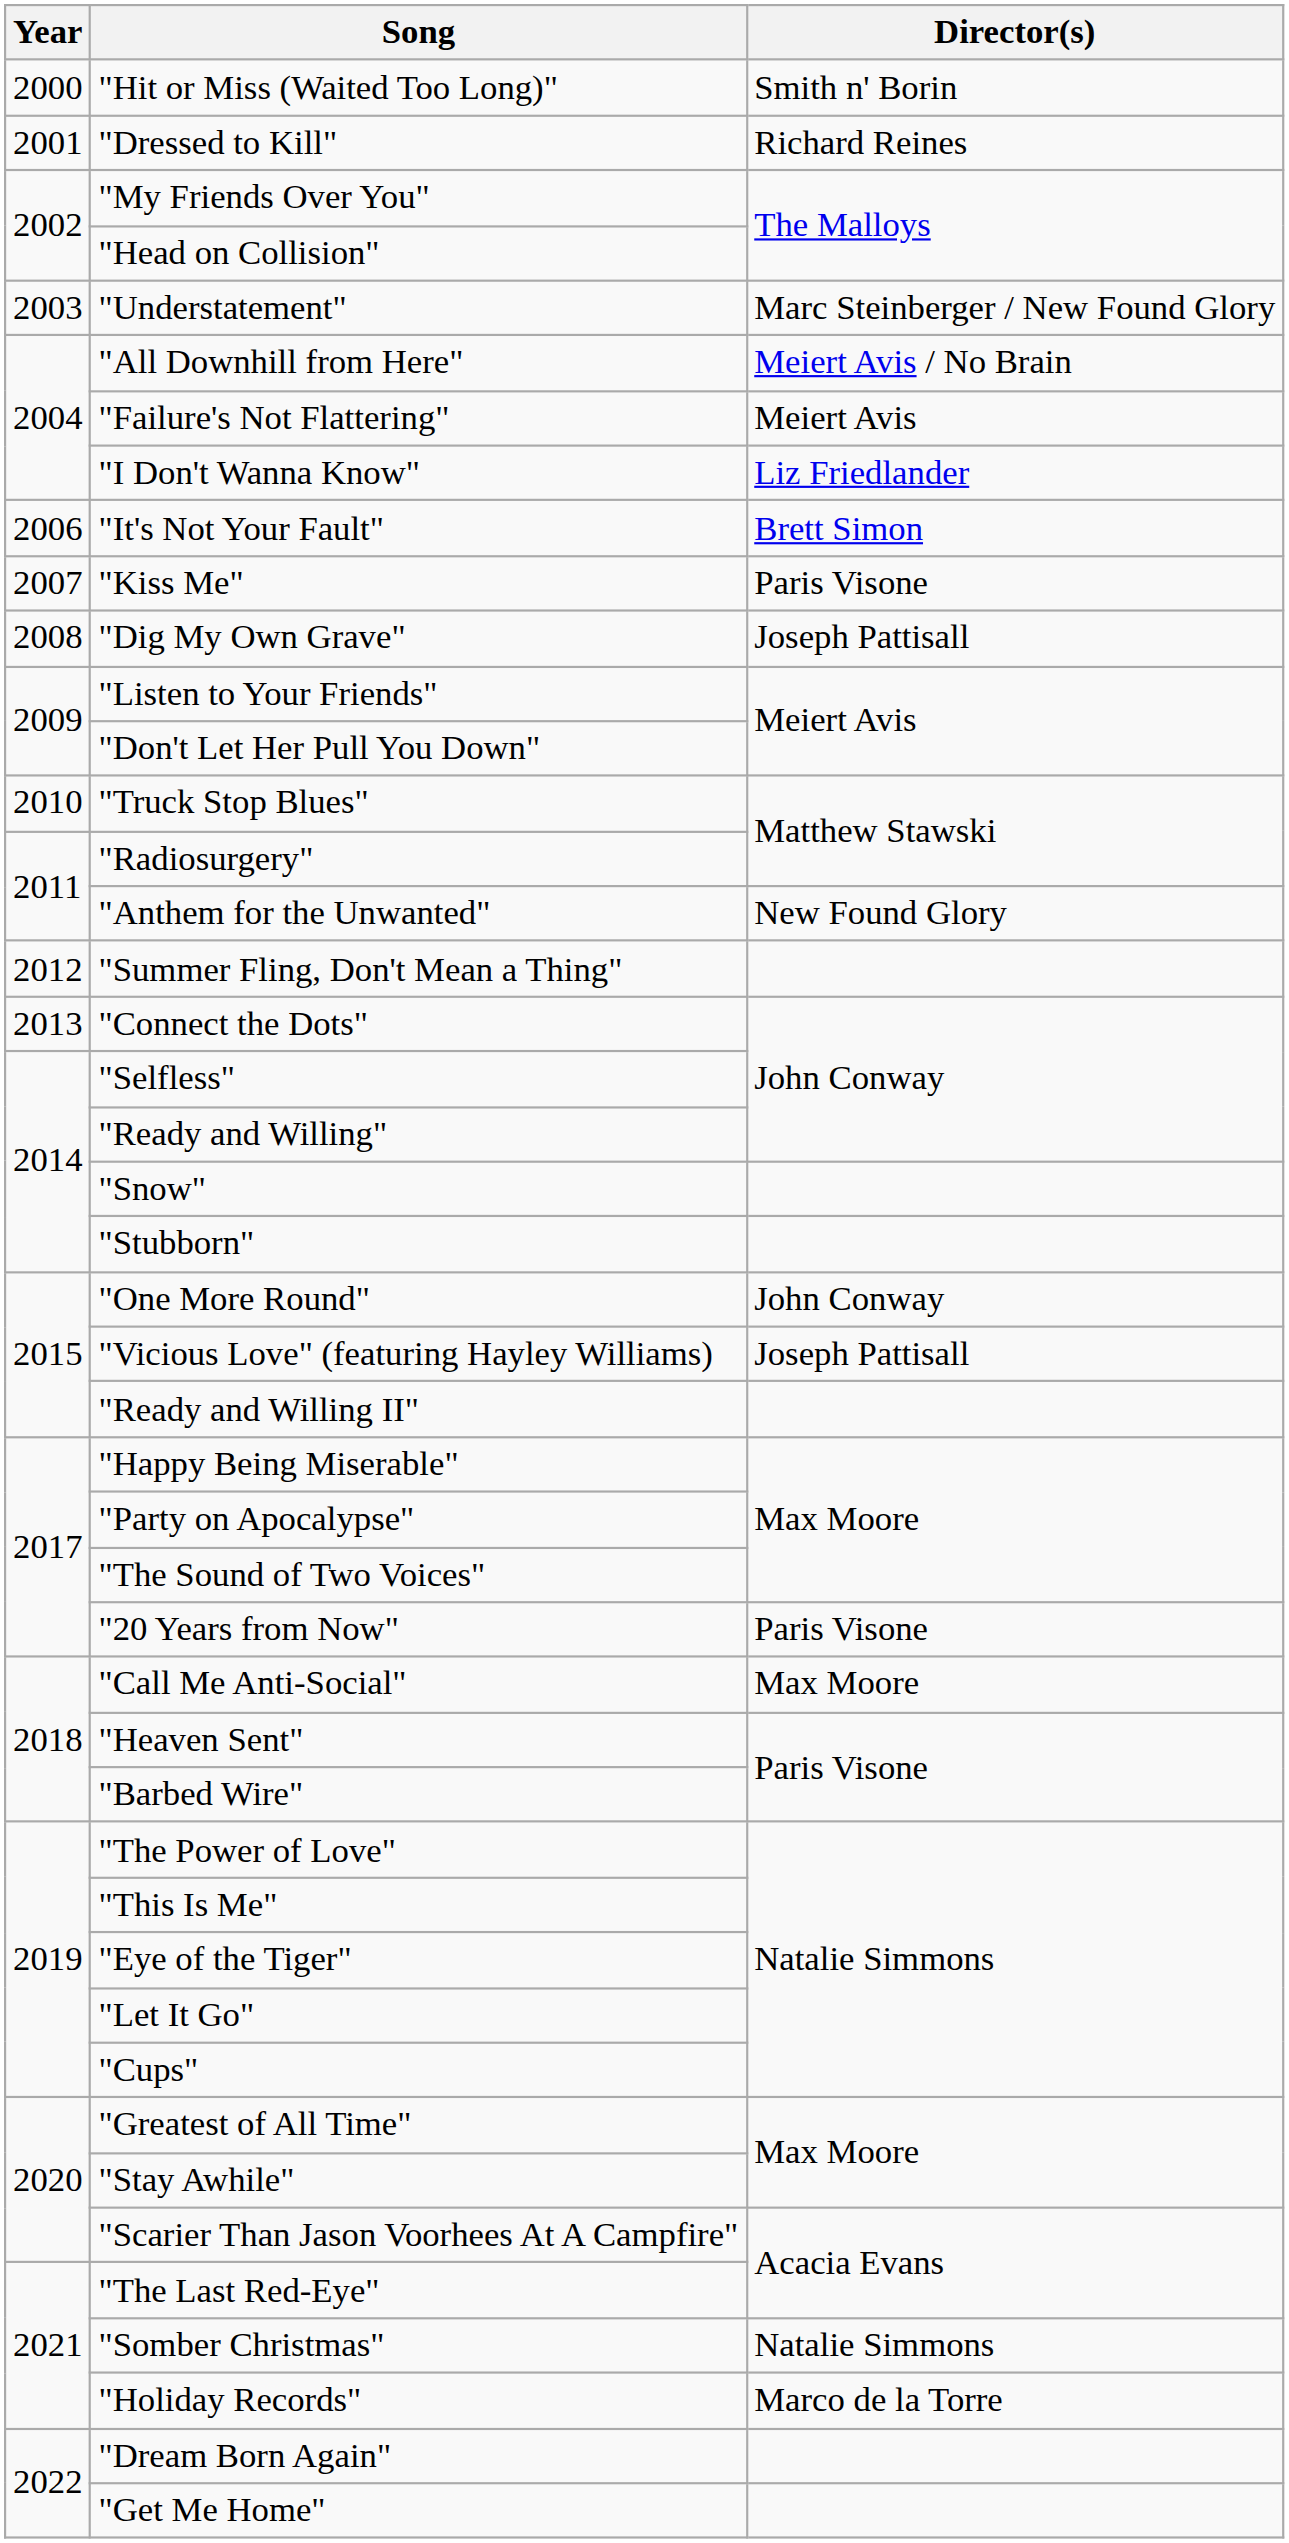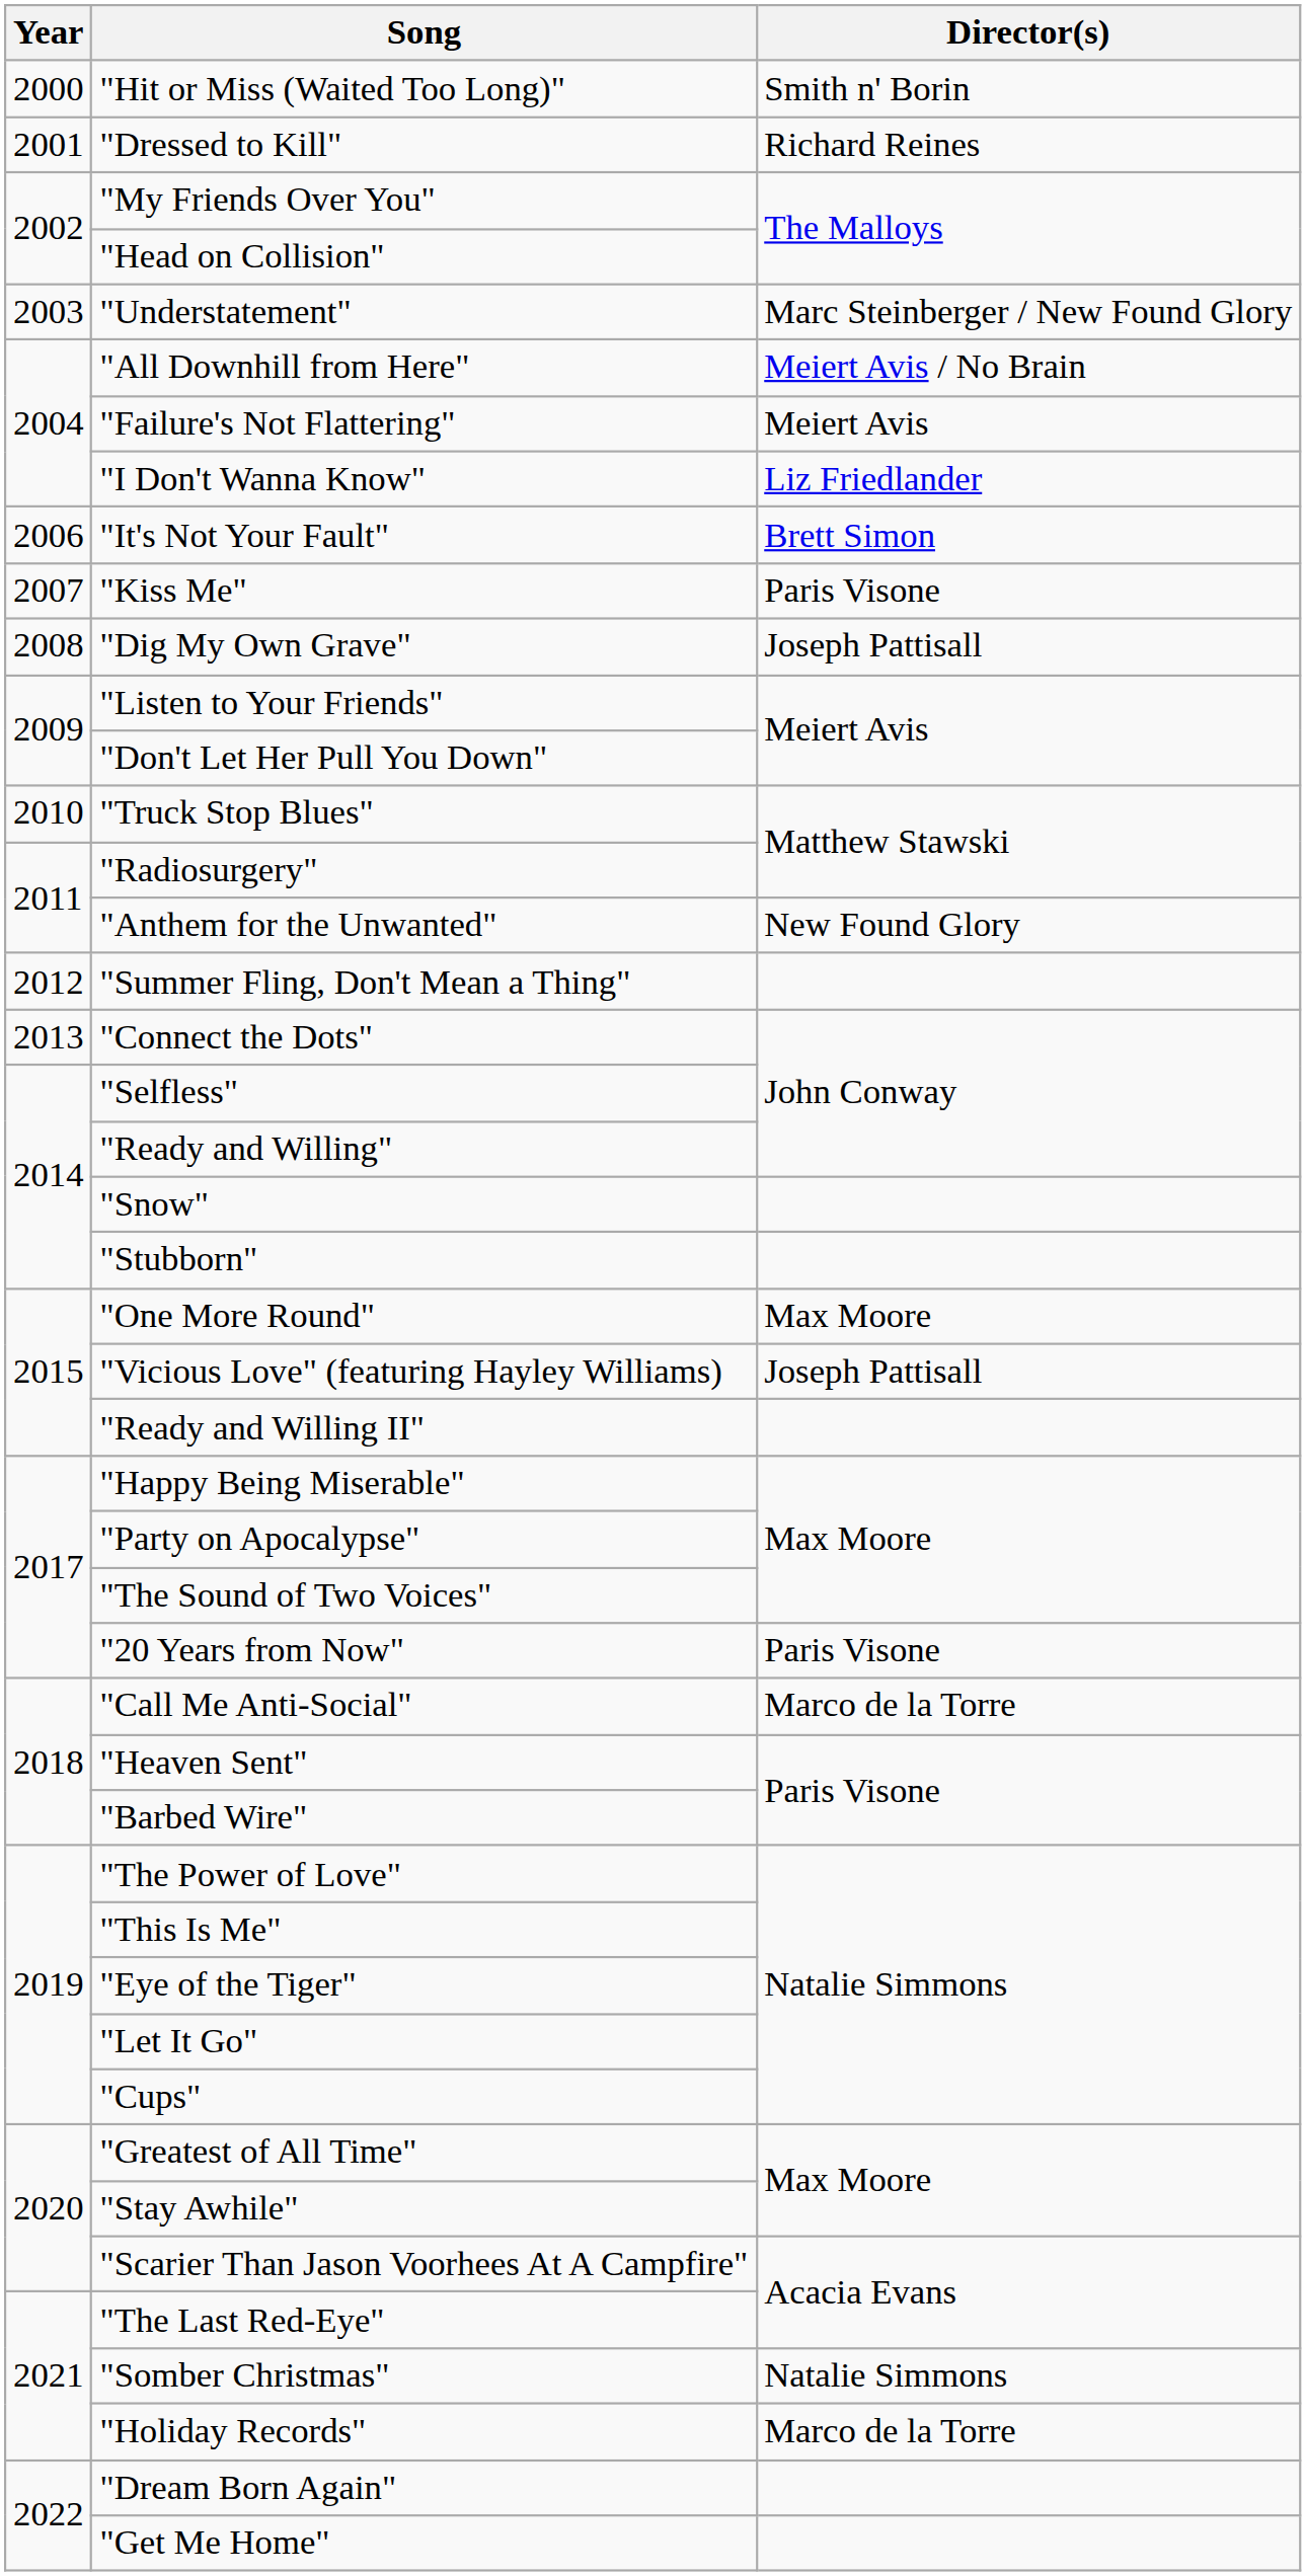 <table class="wikitable">
 <tr>
 <th>Year</th>
 <th>Song</th>
 <th>Director(s)</th>
 </tr>
 <tr>
 <td>2000</td>
 <td>"Hit or Miss (Waited Too Long)"</td>
 <td>Smith n' Borin</td>
 </tr>
 <tr>
 <td>2001</td>
 <td>"Dressed to Kill"</td>
 <td>Richard Reines</td>
 </tr>
 <tr>
 <td rowspan="2">2002</td>
 <td>"My Friends Over You"</td>
 <td rowspan="2"><a href='#'>The Malloys</a></td>
 </tr>
 <tr>
 <td>"Head on Collision"</td>
 </tr>
 <tr>
 <td>2003</td>
 <td>"Understatement"</td>
 <td>Marc Steinberger / New Found Glory</td>
 </tr>
 <tr>
 <td rowspan="3">2004</td>
 <td>"All Downhill from Here"</td>
 <td><a href='#'>Meiert Avis</a> / No Brain</td>
 </tr>
 <tr>
 <td>"Failure's Not Flattering"</td>
 <td>Meiert Avis</td>
 </tr>
 <tr>
 <td>"I Don't Wanna Know"</td>
 <td><a href='#'>Liz Friedlander</a></td>
 </tr>
 <tr>
 <td>2006</td>
 <td>"It's Not Your Fault"</td>
 <td><a href='#'>Brett Simon</a></td>
 </tr>
 <tr>
 <td>2007</td>
 <td>"Kiss Me"</td>
 <td>Paris Visone</td>
 </tr>
 <tr>
 <td>2008</td>
 <td>"Dig My Own Grave"</td>
 <td>Joseph Pattisall</td>
 </tr>
 <tr>
 <td rowspan="2">2009</td>
 <td>"Listen to Your Friends"</td>
 <td rowspan="2">Meiert Avis</td>
 </tr>
 <tr>
 <td>"Don't Let Her Pull You Down"</td>
 </tr>
 <tr>
 <td>2010</td>
 <td>"Truck Stop Blues"</td>
 <td rowspan="2">Matthew Stawski</td>
 </tr>
 <tr>
 <td rowspan="2">2011</td>
 <td>"Radiosurgery"</td>
 </tr>
 <tr>
 <td>"Anthem for the Unwanted"</td>
 <td>New Found Glory</td>
 </tr>
 <tr>
 <td>2012</td>
 <td>"Summer Fling, Don't Mean a Thing"</td>
 <td></td>
 </tr>
 <tr>
 <td>2013</td>
 <td>"Connect the Dots"</td>
 <td rowspan="3">John Conway</td>
 </tr>
 <tr>
 <td rowspan="4">2014</td>
 <td>"Selfless"</td>
 </tr>
 <tr>
 <td>"Ready and Willing"</td>
 </tr>
 <tr>
 <td>"Snow"</td>
 <td></td>
 </tr>
 <tr>
 <td>"Stubborn"</td>
 <td></td>
 </tr>
 <tr>
 <td rowspan="3">2015</td>
 <td>"One More Round"</td>
-<td>John Conway</td>
+<td>Max Moore</td>
 </tr>
 <tr>
 <td>"Vicious Love" (featuring Hayley Williams)</td>
 <td>Joseph Pattisall</td>
 </tr>
 <tr>
 <td>"Ready and Willing II"</td>
 <td></td>
 </tr>
 <tr>
 <td rowspan="4">2017</td>
 <td>"Happy Being Miserable"</td>
 <td rowspan="3">Max Moore</td>
 </tr>
 <tr>
 <td>"Party on Apocalypse"</td>
 </tr>
 <tr>
 <td>"The Sound of Two Voices"</td>
 </tr>
 <tr>
 <td>"20 Years from Now"</td>
 <td>Paris Visone</td>
 </tr>
 <tr>
 <td rowspan="3">2018</td>
 <td>"Call Me Anti-Social"</td>
-<td>Max Moore</td>
+<td>Marco de la Torre</td>
 </tr>
 <tr>
 <td>"Heaven Sent"</td>
 <td rowspan="2">Paris Visone</td>
 </tr>
 <tr>
 <td>"Barbed Wire"</td>
 </tr>
 <tr>
 <td rowspan="5">2019</td>
 <td>"The Power of Love"</td>
 <td rowspan="5">Natalie Simmons</td>
 </tr>
 <tr>
 <td>"This Is Me"</td>
 </tr>
 <tr>
 <td>"Eye of the Tiger"</td>
 </tr>
 <tr>
 <td>"Let It Go"</td>
 </tr>
 <tr>
 <td>"Cups"</td>
 </tr>
 <tr>
 <td rowspan="3">2020</td>
 <td>"Greatest of All Time"</td>
 <td rowspan="2">Max Moore</td>
 </tr>
 <tr>
 <td>"Stay Awhile"</td>
 </tr>
 <tr>
 <td>"Scarier Than Jason Voorhees At A Campfire"</td>
 <td rowspan="2">Acacia Evans</td>
 </tr>
 <tr>
 <td rowspan="3">2021</td>
 <td>"The Last Red-Eye"</td>
 </tr>
 <tr>
 <td>"Somber Christmas"</td>
 <td>Natalie Simmons</td>
 </tr>
 <tr>
 <td>"Holiday Records"</td>
 <td>Marco de la Torre</td>
 </tr>
 <tr>
 <td rowspan=2>2022</td>
 <td>"Dream Born Again"</td>
 <td></td>
 </tr>
 <tr>
 <td>"Get Me Home"</td>
 <td></td>
 </tr>
 </table>
